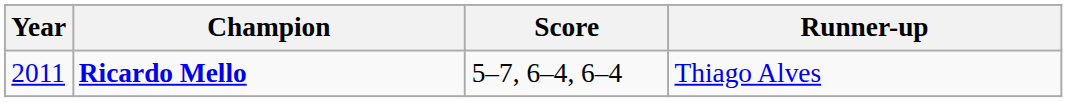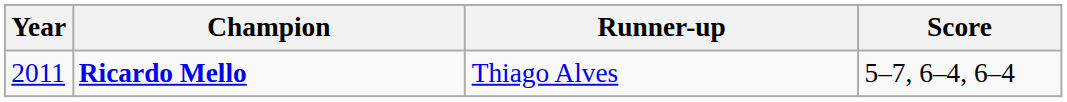 <table class="wikitable" style="font-size:90%">
 <tr>
 <th>Year</th>
 <th width="200">Champion</th>
+<th width="200">Runner-up</th>
 <th width="100">Score</th>
-<th width="200">Runner-up</th>
 </tr>
 <tr>
 <td><a href='#'>2011</a></td>
 <td> <strong><a href='#'>Ricardo Mello</a></strong></td>
+<td> <a href='#'>Thiago Alves</a></td>
 <td>5–7, 6–4, 6–4</td>
-<td> <a href='#'>Thiago Alves</a></td>
 </tr>
 </table>
